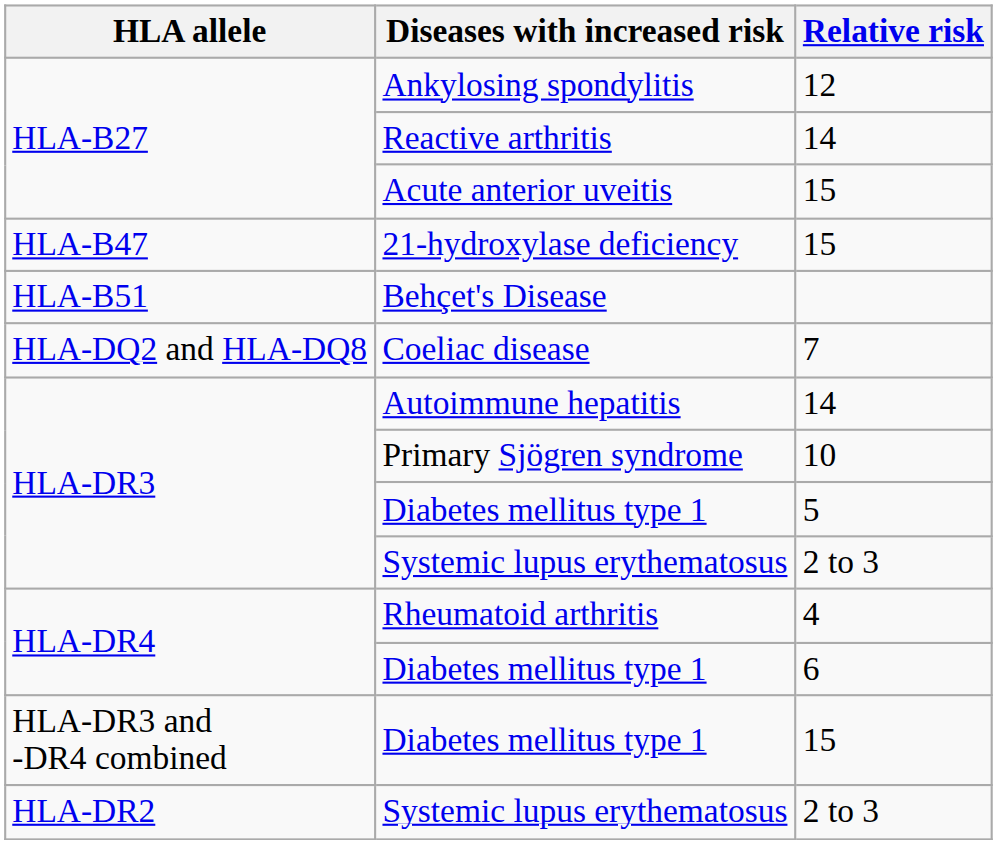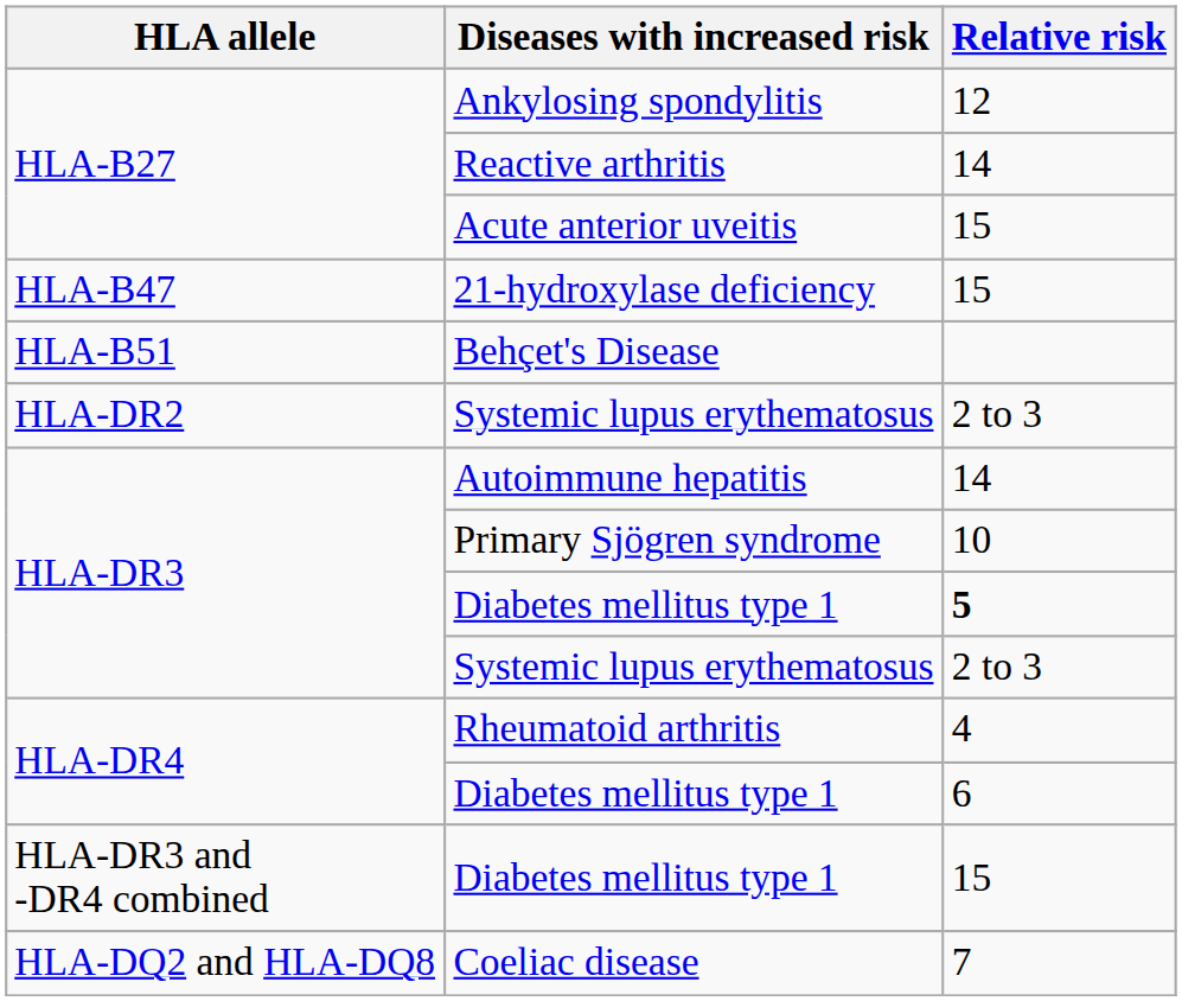 <table class="wikitable" style="float:right">
 <tr v>
 <th>HLA allele</th>
 <th>Diseases with increased risk</th>
 <th><a href='#'>Relative risk</a></th>
 </tr>
 <tr>
 <td rowspan=3><a href='#'>HLA-B27</a></td>
 <td><a href='#'>Ankylosing spondylitis</a></td>
 <td>12</td>
 </tr>
 <tr>
 <td><a href='#'>Reactive arthritis</a></td>
 <td>14</td>
 </tr>
 <tr>
 <td><a href='#'>Acute anterior uveitis</a></td>
 <td>15</td>
 </tr>
 <tr>
 <td><a href='#'>HLA-B47</a></td>
 <td><a href='#'>21-hydroxylase deficiency</a></td>
 <td>15</td>
 </tr>
 <tr>
 <td><a href='#'>HLA-B51</a></td>
 <td><a href='#'>Behçet's Disease</a></td>
 </tr>
 <tr>
-<td><a href='#'>HLA-DQ2</a> and <a href='#'>HLA-DQ8</a></td>
-<td><a href='#'>Coeliac disease</a></td>
-<td>7</td>
+<td><a href='#'>HLA-DR2</a></td>
+<td><a href='#'>Systemic lupus erythematosus</a></td>
+<td>2 to 3</td>
 </tr>
 <tr>
 <td rowspan=4><a href='#'>HLA-DR3</a></td>
 <td><a href='#'>Autoimmune hepatitis</a></td>
 <td>14</td>
 </tr>
 <tr>
 <td>Primary <a href='#'>Sjögren syndrome</a></td>
 <td>10</td>
 </tr>
 <tr>
 <td><a href='#'>Diabetes mellitus type 1</a></td>
-<td>5</td>
+<td><strong>5</strong></td>
 </tr>
 <tr>
 <td><a href='#'>Systemic lupus erythematosus</a></td>
 <td>2 to 3</td>
 </tr>
 <tr>
 <td rowspan=2><a href='#'>HLA-DR4</a></td>
 <td><a href='#'>Rheumatoid arthritis</a></td>
 <td>4</td>
 </tr>
 <tr>
 <td><a href='#'>Diabetes mellitus type 1</a></td>
 <td>6</td>
 </tr>
 <tr>
 <td>HLA-DR3 and<br> -DR4 combined</td>
 <td><a href='#'>Diabetes mellitus type 1</a></td>
 <td>15</td>
 </tr>
 <tr>
-<td><a href='#'>HLA-DR2</a></td>
-<td><a href='#'>Systemic lupus erythematosus</a></td>
-<td>2 to 3</td>
+<td><a href='#'>HLA-DQ2</a> and <a href='#'>HLA-DQ8</a></td>
+<td><a href='#'>Coeliac disease</a></td>
+<td>7</td>
 </tr>
 </table>
